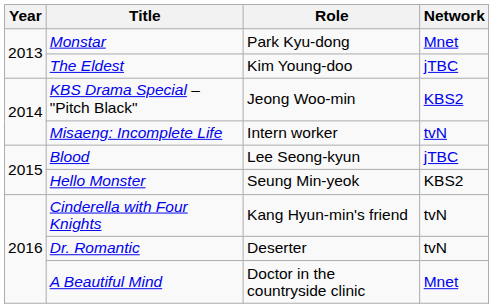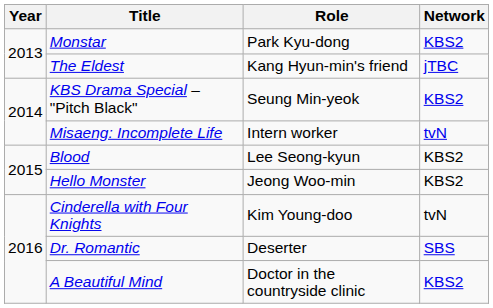 <table class="wikitable" style="width:500px">
 <tr>
 <th width=10>Year</th>
 <th>Title</th>
 <th>Role</th>
 <th>Network</th>
 </tr>
 <tr>
 <td rowspan=2>2013</td>
 <td><em><a href='#'>Monstar</a></em></td>
 <td>Park Kyu-dong</td>
-<td><a href='#'>Mnet</a></td>
+<td><a href='#'>KBS2</a></td>
 </tr>
 <tr>
 <td><em><a href='#'>The Eldest</a></em></td>
-<td>Kim Young-doo</td>
+<td>Kang Hyun-min's friend</td>
 <td><a href='#'>jTBC</a></td>
 </tr>
 <tr>
 <td rowspan=2>2014</td>
 <td><em><a href='#'>KBS Drama Special</a></em> – "Pitch Black"</td>
-<td>Jeong Woo-min</td>
+<td>Seung Min-yeok</td>
 <td><a href='#'>KBS2</a></td>
 </tr>
 <tr>
 <td><em><a href='#'>Misaeng: Incomplete Life</a></em></td>
 <td>Intern worker</td>
 <td><a href='#'>tvN</a></td>
 </tr>
 <tr>
 <td rowspan=2>2015</td>
 <td><em><a href='#'>Blood</a></em></td>
 <td>Lee Seong-kyun</td>
-<td><a href='#'>jTBC</a></td>
+<td>KBS2</td>
 </tr>
 <tr>
 <td><em><a href='#'>Hello Monster</a></em></td>
-<td>Seung Min-yeok</td>
+<td>Jeong Woo-min</td>
 <td>KBS2</td>
 </tr>
 <tr>
 <td rowspan="3">2016</td>
 <td><em><a href='#'>Cinderella with Four Knights</a></em></td>
-<td>Kang Hyun-min's friend</td>
+<td>Kim Young-doo</td>
 <td>tvN</td>
 </tr>
 <tr>
 <td><em><a href='#'>Dr. Romantic</a></em></td>
 <td>Deserter</td>
-<td>tvN</td>
+<td><a href='#'>SBS</a></td>
 </tr>
 <tr>
 <td><em><a href='#'>A Beautiful Mind</a></em></td>
 <td>Doctor in the countryside clinic</td>
-<td><a href='#'>Mnet</a></td>
+<td><a href='#'>KBS2</a></td>
 </tr>
 </table>
